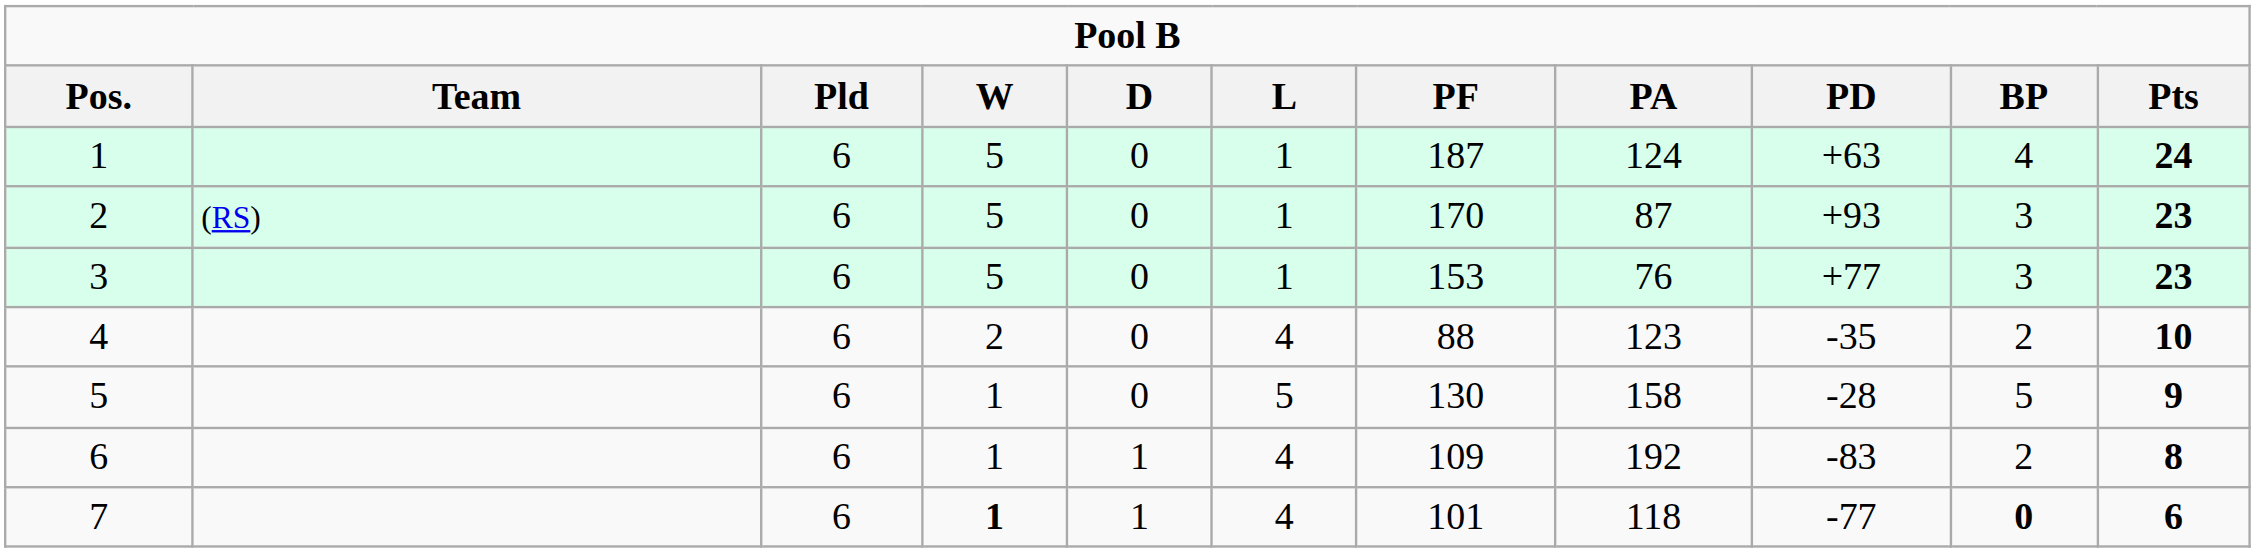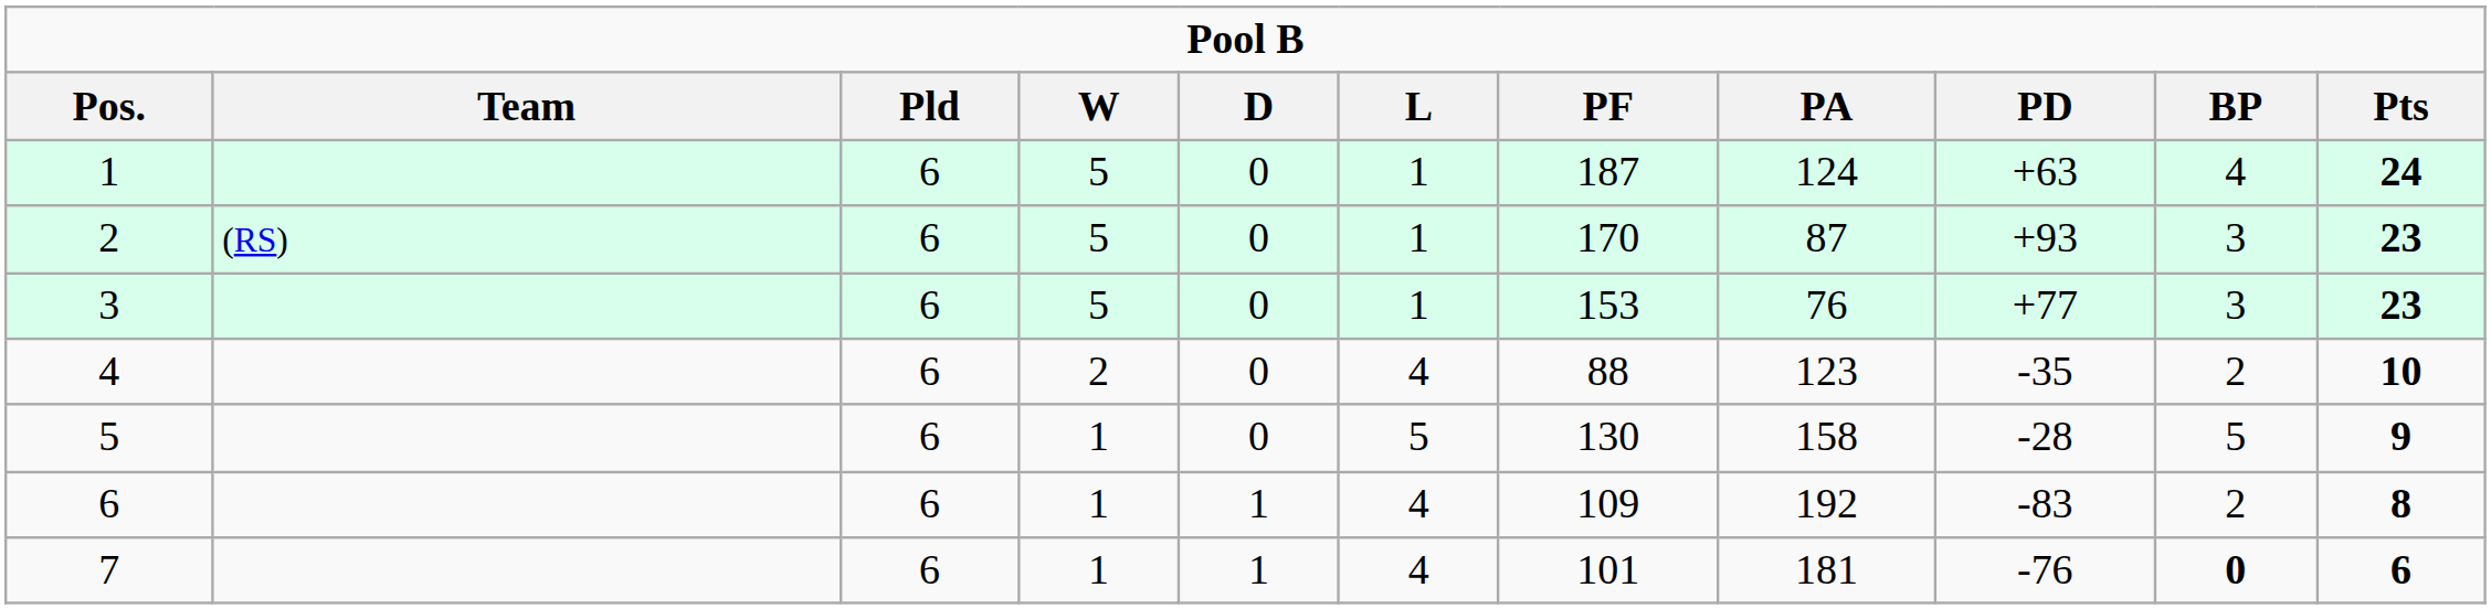 <table class="wikitable sortable" style="float:left; margin-right:15px; text-align: center;" width=75%>
 <tr>
 <td colspan=15><div><strong>Pool B</strong></div></td>
 </tr>
 <tr>
 <th width="20">Pos.</th>
 <th width="100">Team</th>
 <th width="20">Pld</th>
 <th width="20">W</th>
 <th width="20">D</th>
 <th width="20">L</th>
 <th width="30">PF</th>
 <th width="30">PA</th>
 <th width="30">PD</th>
 <th width="20">BP</th>
 <th width="20">Pts</th>
 </tr>
 <tr bgcolor=#d8ffeb align=center>
 <td>1</td>
 <td align=left></td>
 <td>6</td>
 <td>5</td>
 <td>0</td>
 <td>1</td>
 <td>187</td>
 <td>124</td>
 <td>+63</td>
 <td>4</td>
 <td><strong>24</strong></td>
 </tr>
 <tr bgcolor=#d8ffeb align=center>
 <td>2</td>
 <td align=left> <small>(<a href='#'>RS</a>)</small></td>
 <td>6</td>
 <td>5</td>
 <td>0</td>
 <td>1</td>
 <td>170</td>
 <td>87</td>
 <td>+93</td>
 <td>3</td>
 <td><strong>23</strong></td>
 </tr>
 <tr bgcolor=#d8ffeb align=center>
 <td>3</td>
 <td align=left></td>
 <td>6</td>
 <td>5</td>
 <td>0</td>
 <td>1</td>
 <td>153</td>
 <td>76</td>
 <td>+77</td>
 <td>3</td>
 <td><strong>23</strong></td>
 </tr>
 <tr>
 <td>4</td>
 <td align=left></td>
 <td>6</td>
 <td>2</td>
 <td>0</td>
 <td>4</td>
 <td>88</td>
 <td>123</td>
 <td>-35</td>
 <td>2</td>
 <td><strong>10</strong></td>
 </tr>
 <tr>
 <td>5</td>
 <td align=left></td>
 <td>6</td>
 <td>1</td>
 <td>0</td>
 <td>5</td>
 <td>130</td>
 <td>158</td>
 <td>-28</td>
 <td>5</td>
 <td><strong>9</strong></td>
 </tr>
 <tr>
 <td>6</td>
 <td align=left></td>
 <td>6</td>
 <td>1</td>
 <td>1</td>
 <td>4</td>
 <td>109</td>
 <td>192</td>
 <td>-83</td>
 <td>2</td>
 <td><strong>8</strong></td>
 </tr>
 <tr>
 <td>7</td>
 <td align=left></td>
 <td>6</td>
-<td><strong>1</strong></td>
+<td>1</td>
 <td>1</td>
 <td>4</td>
 <td>101</td>
-<td>118</td>
-<td>-77</td>
+<td>181</td>
+<td>-76</td>
 <td><strong>0</strong></td>
 <td><strong>6</strong></td>
 </tr>
 </table>
